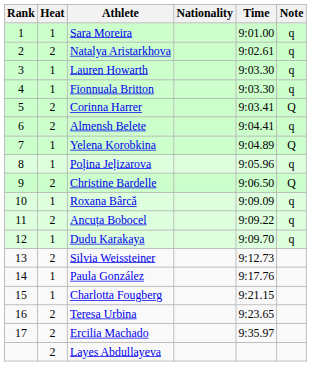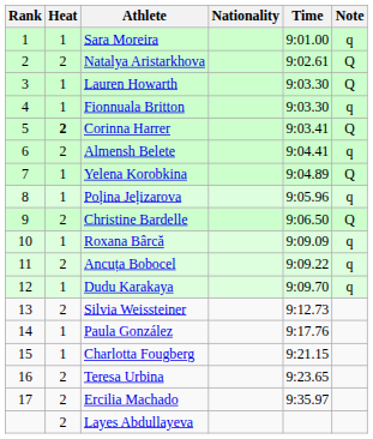 <table class="wikitable sortable" style="text-align:center">
 <tr>
 <th>Rank</th>
 <th>Heat</th>
 <th>Athlete</th>
 <th>Nationality</th>
 <th>Time</th>
 <th>Note</th>
 </tr>
 <tr bgcolor=ccffcc>
 <td>1</td>
 <td>1</td>
 <td align=left><a href='#'>Sara Moreira</a></td>
 <td align=left></td>
 <td>9:01.00</td>
 <td>q</td>
 </tr>
 <tr bgcolor=ccffcc>
 <td>2</td>
 <td>2</td>
 <td align=left><a href='#'>Natalya Aristarkhova</a></td>
 <td align=left></td>
 <td>9:02.61</td>
-<td>q</td>
+<td>Q</td>
 </tr>
 <tr bgcolor=ccffcc>
 <td>3</td>
 <td>1</td>
 <td align=left><a href='#'>Lauren Howarth</a></td>
 <td align=left></td>
 <td>9:03.30</td>
-<td>q</td>
+<td>Q</td>
 </tr>
 <tr bgcolor=ccffcc>
 <td>4</td>
 <td>1</td>
 <td align=left><a href='#'>Fionnuala Britton</a></td>
 <td align=left></td>
 <td>9:03.30</td>
 <td>q</td>
 </tr>
 <tr bgcolor=ccffcc>
 <td>5</td>
-<td>2</td>
+<td><strong>2</strong></td>
 <td align=left><a href='#'>Corinna Harrer</a></td>
 <td align=left></td>
 <td>9:03.41</td>
 <td>Q</td>
 </tr>
 <tr bgcolor=ccffcc>
 <td>6</td>
 <td>2</td>
 <td align=left><a href='#'>Almensh Belete</a></td>
 <td align=left></td>
 <td>9:04.41</td>
 <td>q</td>
 </tr>
 <tr bgcolor=ccffcc>
 <td>7</td>
 <td>1</td>
 <td align=left><a href='#'>Yelena Korobkina</a></td>
 <td align=left></td>
 <td>9:04.89</td>
 <td>Q</td>
 </tr>
 <tr bgcolor=ddffdd>
 <td>8</td>
 <td>1</td>
 <td align=left><a href='#'>Poļina Jeļizarova</a></td>
 <td align=left></td>
 <td>9:05.96</td>
 <td>q</td>
 </tr>
 <tr bgcolor=ccffcc>
 <td>9</td>
 <td>2</td>
 <td align=left><a href='#'>Christine Bardelle</a></td>
 <td align=left></td>
 <td>9:06.50</td>
 <td>Q</td>
 </tr>
 <tr bgcolor=ddffdd>
 <td>10</td>
 <td>1</td>
 <td align=left><a href='#'>Roxana Bârcă</a></td>
 <td align=left></td>
 <td>9:09.09</td>
 <td>q</td>
 </tr>
 <tr bgcolor=ddffdd>
 <td>11</td>
 <td>2</td>
 <td align=left><a href='#'>Ancuța Bobocel</a></td>
 <td align=left></td>
 <td>9:09.22</td>
 <td>q</td>
 </tr>
 <tr bgcolor=ddffdd>
 <td>12</td>
 <td>1</td>
 <td align=left><a href='#'>Dudu Karakaya</a></td>
 <td align=left></td>
 <td>9:09.70</td>
 <td>q</td>
 </tr>
 <tr>
 <td>13</td>
 <td>2</td>
 <td align=left><a href='#'>Silvia Weissteiner</a></td>
 <td align=left></td>
 <td>9:12.73</td>
 <td></td>
 </tr>
 <tr>
 <td>14</td>
 <td>1</td>
 <td align=left><a href='#'>Paula González</a></td>
 <td align=left></td>
 <td>9:17.76</td>
 <td></td>
 </tr>
 <tr>
 <td>15</td>
 <td>1</td>
 <td align=left><a href='#'>Charlotta Fougberg</a></td>
 <td align=left></td>
 <td>9:21.15</td>
 <td></td>
 </tr>
 <tr>
 <td>16</td>
 <td>2</td>
 <td align=left><a href='#'>Teresa Urbina</a></td>
 <td align=left></td>
 <td>9:23.65</td>
 <td></td>
 </tr>
 <tr>
 <td>17</td>
 <td>2</td>
 <td align=left><a href='#'>Ercilia Machado</a></td>
 <td align=left></td>
 <td>9:35.97</td>
 <td></td>
 </tr>
 <tr>
 <td></td>
 <td>2</td>
 <td align=left><a href='#'>Layes Abdullayeva</a></td>
 <td align=left></td>
 <td></td>
 <td></td>
 </tr>
 </table>
